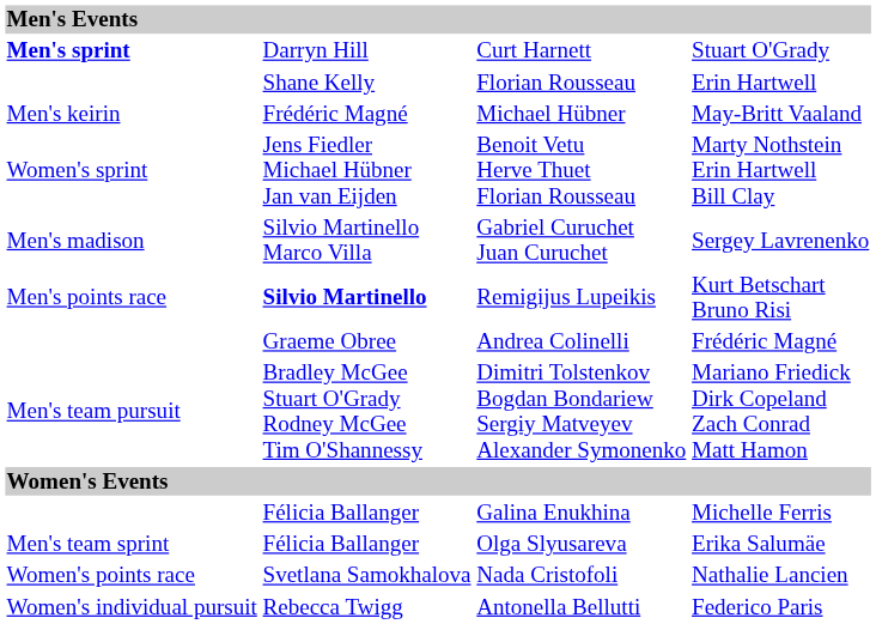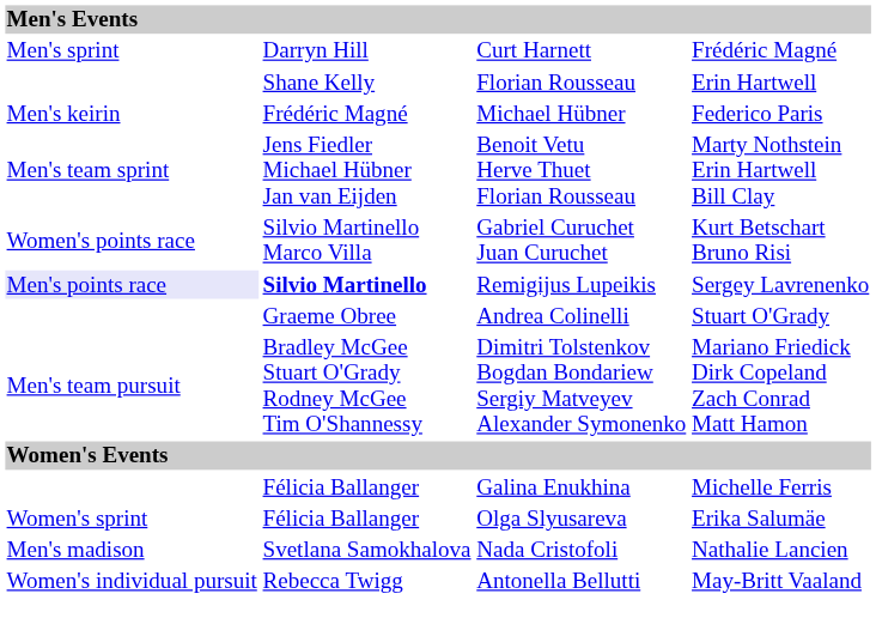 <table>
 <tr bgcolor="#cccccc">
 <td colspan=7><strong>Men's Events</strong></td>
 </tr>
 <tr>
-<td><strong><a href='#'>Men's sprint</a> <br></strong></td>
+<td><a href='#'>Men's sprint</a> <br></td>
 <td><a href='#'>Darryn Hill</a><br></td>
 <td><a href='#'>Curt Harnett</a><br></td>
-<td><a href='#'>Stuart O'Grady</a><br></td>
+<td><a href='#'>Frédéric Magné</a><br></td>
 </tr>
 <tr>
 <td><br></td>
 <td><a href='#'>Shane Kelly</a><br></td>
 <td><a href='#'>Florian Rousseau</a><br></td>
 <td><a href='#'>Erin Hartwell</a><br></td>
 </tr>
 <tr>
 <td><a href='#'>Men's keirin</a><br></td>
 <td><a href='#'>Frédéric Magné</a><br></td>
 <td><a href='#'>Michael Hübner</a><br></td>
-<td><a href='#'>May-Britt Vaaland</a><br></td>
+<td><a href='#'>Federico Paris</a><br></td>
 </tr>
 <tr>
-<td><a href='#'>Women's sprint</a> <br></td>
+<td><a href='#'>Men's team sprint</a><br></td>
 <td><a href='#'>Jens Fiedler</a><br><a href='#'>Michael Hübner</a><br><a href='#'>Jan van Eijden</a><br></td>
 <td><a href='#'>Benoit Vetu</a><br><a href='#'>Herve Thuet</a><br><a href='#'>Florian Rousseau</a><br></td>
 <td><a href='#'>Marty Nothstein</a><br><a href='#'>Erin Hartwell</a><br><a href='#'>Bill Clay</a><br></td>
 </tr>
 <tr>
-<td><a href='#'>Men's madison</a><br></td>
+<td><a href='#'>Women's points race</a><br></td>
 <td><a href='#'>Silvio Martinello</a><br><a href='#'>Marco Villa</a><br></td>
 <td><a href='#'>Gabriel Curuchet</a><br><a href='#'>Juan Curuchet</a><br></td>
-<td><a href='#'>Sergey Lavrenenko</a><br></td>
+<td><a href='#'>Kurt Betschart</a><br><a href='#'>Bruno Risi</a><br></td>
 </tr>
 <tr>
-<td><a href='#'>Men's points race</a><br></td>
+<td style="background: lavender;"><a href='#'>Men's points race</a><br></td>
 <td><strong><a href='#'>Silvio Martinello</a><br></strong></td>
 <td><a href='#'>Remigijus Lupeikis</a><br></td>
-<td><a href='#'>Kurt Betschart</a><br><a href='#'>Bruno Risi</a><br></td>
+<td><a href='#'>Sergey Lavrenenko</a><br></td>
 </tr>
 <tr>
 <td><br></td>
 <td><a href='#'>Graeme Obree</a><br></td>
 <td><a href='#'>Andrea Colinelli</a><br></td>
-<td><a href='#'>Frédéric Magné</a><br></td>
+<td><a href='#'>Stuart O'Grady</a><br></td>
 </tr>
 <tr>
 <td><a href='#'>Men's team pursuit</a><br></td>
 <td><a href='#'>Bradley McGee</a><br><a href='#'>Stuart O'Grady</a><br><a href='#'>Rodney McGee</a><br><a href='#'>Tim O'Shannessy</a><br></td>
 <td><a href='#'>Dimitri Tolstenkov</a><br><a href='#'>Bogdan Bondariew</a><br><a href='#'>Sergiy Matveyev</a><br><a href='#'>Alexander Symonenko</a><br></td>
 <td><a href='#'>Mariano Friedick</a><br><a href='#'>Dirk Copeland</a><br><a href='#'>Zach Conrad</a><br><a href='#'>Matt Hamon</a><br></td>
 </tr>
 <tr bgcolor="#cccccc">
 <td colspan=7><strong>Women's Events</strong></td>
 </tr>
 <tr>
 <td><br></td>
 <td><a href='#'>Félicia Ballanger</a><br></td>
 <td><a href='#'>Galina Enukhina</a><br></td>
 <td><a href='#'>Michelle Ferris</a><br></td>
 </tr>
 <tr>
-<td><a href='#'>Men's team sprint</a><br></td>
+<td><a href='#'>Women's sprint</a> <br></td>
 <td><a href='#'>Félicia Ballanger</a><br></td>
 <td><a href='#'>Olga Slyusareva</a><br></td>
 <td><a href='#'>Erika Salumäe</a><br></td>
 </tr>
 <tr>
-<td><a href='#'>Women's points race</a><br></td>
+<td><a href='#'>Men's madison</a><br></td>
 <td><a href='#'>Svetlana Samokhalova</a><br></td>
 <td><a href='#'>Nada Cristofoli</a><br></td>
 <td><a href='#'>Nathalie Lancien</a><br></td>
 </tr>
 <tr>
 <td><a href='#'>Women's individual pursuit</a><br></td>
 <td><a href='#'>Rebecca Twigg</a><br></td>
 <td><a href='#'>Antonella Bellutti</a><br></td>
-<td><a href='#'>Federico Paris</a><br></td>
+<td><a href='#'>May-Britt Vaaland</a><br></td>
 </tr>
 </table>
